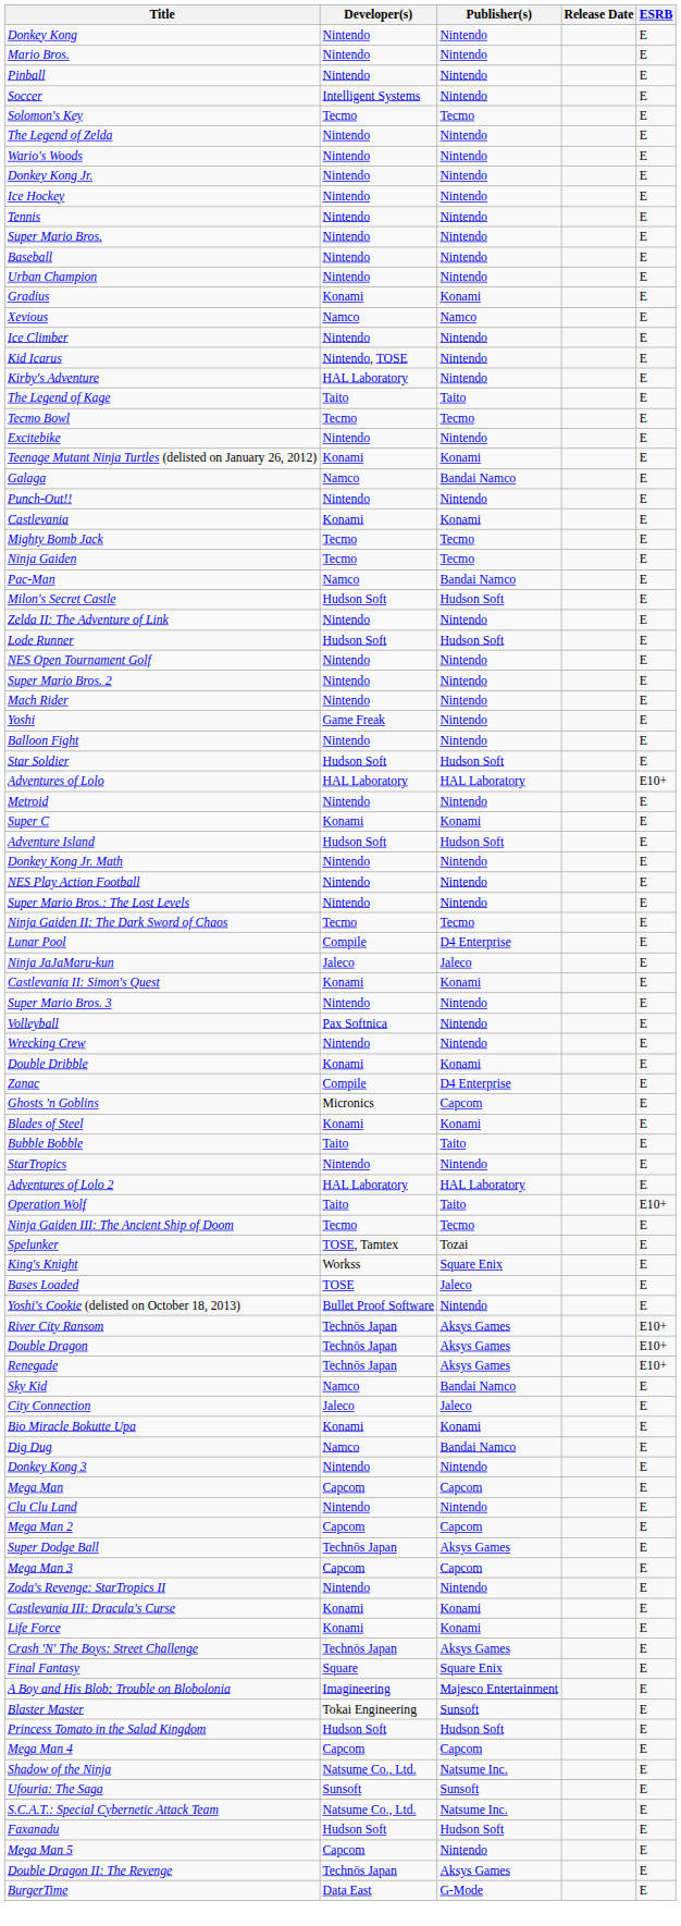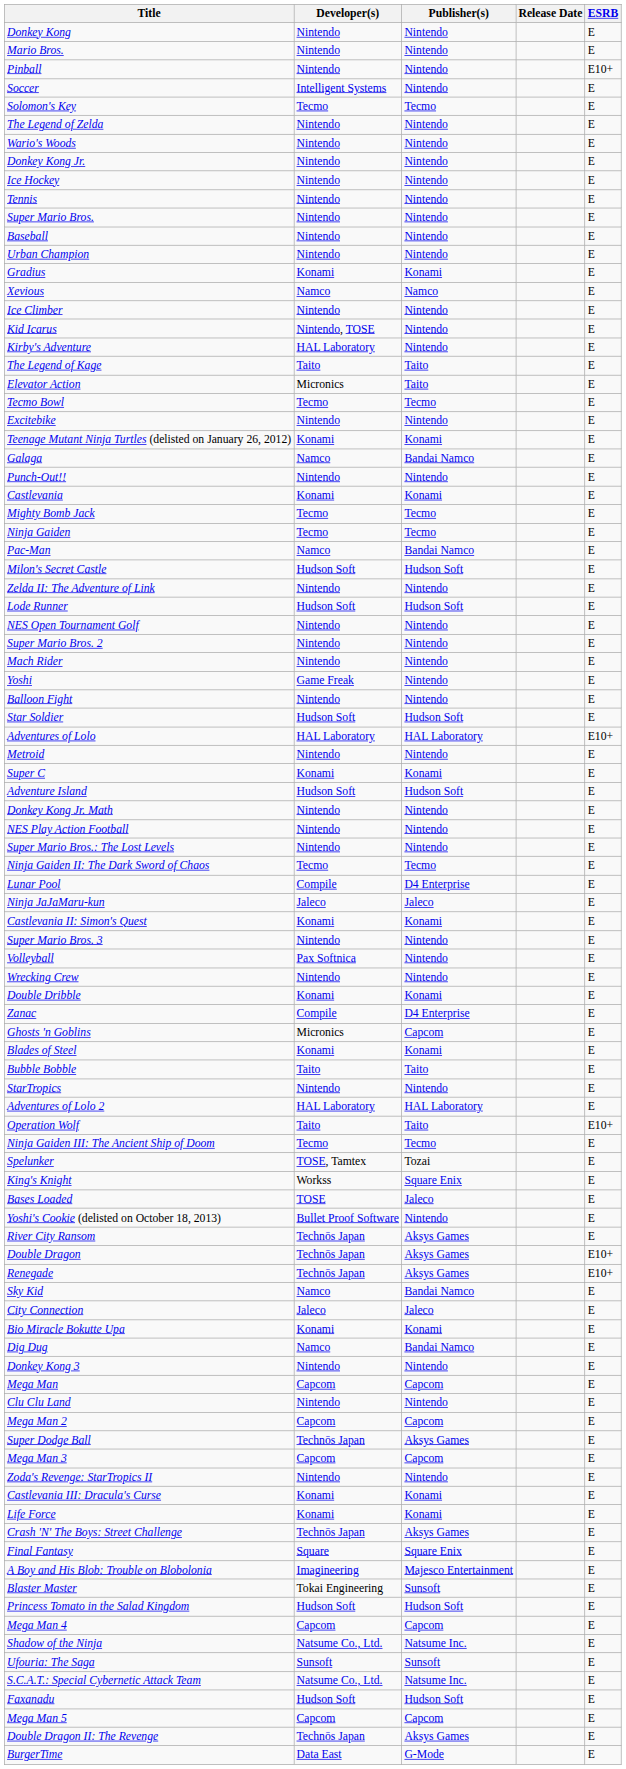 <table class="wikitable sortable">
 <tr>
 <th width="">Title</th>
 <th width="">Developer(s)</th>
 <th width="">Publisher(s)</th>
 <th width="">Release Date</th>
 <th width=""><a href='#'>ESRB</a></th>
 </tr>
 <tr>
 <td><em><a href='#'>Donkey Kong</a></em></td>
 <td><a href='#'>Nintendo</a></td>
 <td><a href='#'>Nintendo</a></td>
 <td></td>
 <td>E</td>
 </tr>
 <tr>
 <td><em><a href='#'>Mario Bros.</a></em></td>
 <td><a href='#'>Nintendo</a></td>
 <td><a href='#'>Nintendo</a></td>
 <td></td>
 <td>E</td>
 </tr>
 <tr>
 <td><em><a href='#'>Pinball</a></em></td>
 <td><a href='#'>Nintendo</a></td>
 <td><a href='#'>Nintendo</a></td>
 <td></td>
-<td>E</td>
+<td>E10+</td>
 </tr>
 <tr>
 <td><em><a href='#'>Soccer</a></em></td>
 <td><a href='#'>Intelligent Systems</a></td>
 <td><a href='#'>Nintendo</a></td>
 <td></td>
 <td>E</td>
 </tr>
 <tr>
 <td><em><a href='#'>Solomon's Key</a></em></td>
 <td><a href='#'>Tecmo</a></td>
 <td><a href='#'>Tecmo</a></td>
 <td></td>
 <td>E</td>
 </tr>
 <tr>
 <td><em><a href='#'>The Legend of Zelda</a></em></td>
 <td><a href='#'>Nintendo</a></td>
 <td><a href='#'>Nintendo</a></td>
 <td></td>
 <td>E</td>
 </tr>
 <tr>
 <td><em><a href='#'>Wario's Woods</a></em></td>
 <td><a href='#'>Nintendo</a></td>
 <td><a href='#'>Nintendo</a></td>
 <td></td>
 <td>E</td>
 </tr>
 <tr>
 <td><em><a href='#'>Donkey Kong Jr.</a></em></td>
 <td><a href='#'>Nintendo</a></td>
 <td><a href='#'>Nintendo</a></td>
 <td></td>
 <td>E</td>
 </tr>
 <tr>
 <td><em><a href='#'>Ice Hockey</a></em></td>
 <td><a href='#'>Nintendo</a></td>
 <td><a href='#'>Nintendo</a></td>
 <td></td>
 <td>E</td>
 </tr>
 <tr>
 <td><em><a href='#'>Tennis</a></em></td>
 <td><a href='#'>Nintendo</a></td>
 <td><a href='#'>Nintendo</a></td>
 <td></td>
 <td>E</td>
 </tr>
 <tr>
 <td><em><a href='#'>Super Mario Bros.</a></em></td>
 <td><a href='#'>Nintendo</a></td>
 <td><a href='#'>Nintendo</a></td>
 <td></td>
 <td>E</td>
 </tr>
 <tr>
 <td><em><a href='#'>Baseball</a></em></td>
 <td><a href='#'>Nintendo</a></td>
 <td><a href='#'>Nintendo</a></td>
 <td></td>
 <td>E</td>
 </tr>
 <tr>
 <td><em><a href='#'>Urban Champion</a></em></td>
 <td><a href='#'>Nintendo</a></td>
 <td><a href='#'>Nintendo</a></td>
 <td></td>
 <td>E</td>
 </tr>
 <tr>
 <td><em><a href='#'>Gradius</a></em></td>
 <td><a href='#'>Konami</a></td>
 <td><a href='#'>Konami</a></td>
 <td></td>
 <td>E</td>
 </tr>
 <tr>
 <td><em><a href='#'>Xevious</a></em></td>
 <td><a href='#'>Namco</a></td>
 <td><a href='#'>Namco</a></td>
 <td></td>
 <td>E</td>
 </tr>
 <tr>
 <td><em><a href='#'>Ice Climber</a></em></td>
 <td><a href='#'>Nintendo</a></td>
 <td><a href='#'>Nintendo</a></td>
 <td></td>
 <td>E</td>
 </tr>
 <tr>
 <td><em><a href='#'>Kid Icarus</a></em></td>
 <td><a href='#'>Nintendo</a>, <a href='#'>TOSE</a></td>
 <td><a href='#'>Nintendo</a></td>
 <td></td>
 <td>E</td>
 </tr>
 <tr>
 <td><em><a href='#'>Kirby's Adventure</a></em></td>
 <td><a href='#'>HAL Laboratory</a></td>
 <td><a href='#'>Nintendo</a></td>
 <td></td>
 <td>E</td>
 </tr>
 <tr>
 <td><em><a href='#'>The Legend of Kage</a></em></td>
 <td><a href='#'>Taito</a></td>
+<td><a href='#'>Taito</a></td>
+<td></td>
+<td>E</td>
+</tr>
+<tr>
+<td><em><a href='#'>Elevator Action</a></em></td>
+<td>Micronics</td>
 <td><a href='#'>Taito</a></td>
 <td></td>
 <td>E</td>
 </tr>
 <tr>
 <td><em><a href='#'>Tecmo Bowl</a></em></td>
 <td><a href='#'>Tecmo</a></td>
 <td><a href='#'>Tecmo</a></td>
 <td></td>
 <td>E</td>
 </tr>
 <tr>
 <td><em><a href='#'>Excitebike</a></em></td>
 <td><a href='#'>Nintendo</a></td>
 <td><a href='#'>Nintendo</a></td>
 <td></td>
 <td>E</td>
 </tr>
 <tr>
 <td><em><a href='#'>Teenage Mutant Ninja Turtles</a></em> (delisted on January 26, 2012)</td>
 <td><a href='#'>Konami</a></td>
 <td><a href='#'>Konami</a></td>
 <td></td>
 <td>E</td>
 </tr>
 <tr>
 <td><em><a href='#'>Galaga</a></em></td>
 <td><a href='#'>Namco</a></td>
 <td><a href='#'>Bandai Namco</a></td>
 <td></td>
 <td>E</td>
 </tr>
 <tr>
 <td><em><a href='#'>Punch-Out!!</a></em></td>
 <td><a href='#'>Nintendo</a></td>
 <td><a href='#'>Nintendo</a></td>
 <td></td>
 <td>E</td>
 </tr>
 <tr>
 <td><em><a href='#'>Castlevania</a></em></td>
 <td><a href='#'>Konami</a></td>
 <td><a href='#'>Konami</a></td>
 <td></td>
 <td>E</td>
 </tr>
 <tr>
 <td><em><a href='#'>Mighty Bomb Jack</a></em></td>
 <td><a href='#'>Tecmo</a></td>
 <td><a href='#'>Tecmo</a></td>
 <td></td>
 <td>E</td>
 </tr>
 <tr>
 <td><em><a href='#'>Ninja Gaiden</a></em></td>
 <td><a href='#'>Tecmo</a></td>
 <td><a href='#'>Tecmo</a></td>
 <td></td>
 <td>E</td>
 </tr>
 <tr>
 <td><em><a href='#'>Pac-Man</a></em></td>
 <td><a href='#'>Namco</a></td>
 <td><a href='#'>Bandai Namco</a></td>
 <td></td>
 <td>E</td>
 </tr>
 <tr>
 <td><em><a href='#'>Milon's Secret Castle</a></em></td>
 <td><a href='#'>Hudson Soft</a></td>
 <td><a href='#'>Hudson Soft</a></td>
 <td></td>
 <td>E</td>
 </tr>
 <tr>
 <td><em><a href='#'>Zelda II: The Adventure of Link</a></em></td>
 <td><a href='#'>Nintendo</a></td>
 <td><a href='#'>Nintendo</a></td>
 <td></td>
 <td>E</td>
 </tr>
 <tr>
 <td><em><a href='#'>Lode Runner</a></em></td>
 <td><a href='#'>Hudson Soft</a></td>
 <td><a href='#'>Hudson Soft</a></td>
 <td></td>
 <td>E</td>
 </tr>
 <tr>
 <td><em><a href='#'>NES Open Tournament Golf</a></em></td>
 <td><a href='#'>Nintendo</a></td>
 <td><a href='#'>Nintendo</a></td>
 <td></td>
 <td>E</td>
 </tr>
 <tr>
 <td><em><a href='#'>Super Mario Bros. 2</a></em></td>
 <td><a href='#'>Nintendo</a></td>
 <td><a href='#'>Nintendo</a></td>
 <td></td>
 <td>E</td>
 </tr>
 <tr>
 <td><em><a href='#'>Mach Rider</a></em></td>
 <td><a href='#'>Nintendo</a></td>
 <td><a href='#'>Nintendo</a></td>
 <td></td>
 <td>E</td>
 </tr>
 <tr>
 <td><em><a href='#'>Yoshi</a></em></td>
 <td><a href='#'>Game Freak</a></td>
 <td><a href='#'>Nintendo</a></td>
 <td></td>
 <td>E</td>
 </tr>
 <tr>
 <td><em><a href='#'>Balloon Fight</a></em></td>
 <td><a href='#'>Nintendo</a></td>
 <td><a href='#'>Nintendo</a></td>
 <td></td>
 <td>E</td>
 </tr>
 <tr>
 <td><em><a href='#'>Star Soldier</a></em></td>
 <td><a href='#'>Hudson Soft</a></td>
 <td><a href='#'>Hudson Soft</a></td>
 <td></td>
 <td>E</td>
 </tr>
 <tr>
 <td><em><a href='#'>Adventures of Lolo</a></em></td>
 <td><a href='#'>HAL Laboratory</a></td>
 <td><a href='#'>HAL Laboratory</a></td>
 <td></td>
 <td>E10+</td>
 </tr>
 <tr>
 <td><em><a href='#'>Metroid</a></em></td>
 <td><a href='#'>Nintendo</a></td>
 <td><a href='#'>Nintendo</a></td>
 <td></td>
 <td>E</td>
 </tr>
 <tr>
 <td><em><a href='#'>Super C</a></em></td>
 <td><a href='#'>Konami</a></td>
 <td><a href='#'>Konami</a></td>
 <td></td>
 <td>E</td>
 </tr>
 <tr>
 <td><em><a href='#'>Adventure Island</a></em></td>
 <td><a href='#'>Hudson Soft</a></td>
 <td><a href='#'>Hudson Soft</a></td>
 <td></td>
 <td>E</td>
 </tr>
 <tr>
 <td><em><a href='#'>Donkey Kong Jr. Math</a></em></td>
 <td><a href='#'>Nintendo</a></td>
 <td><a href='#'>Nintendo</a></td>
 <td></td>
 <td>E</td>
 </tr>
 <tr>
 <td><em><a href='#'>NES Play Action Football</a></em></td>
 <td><a href='#'>Nintendo</a></td>
 <td><a href='#'>Nintendo</a></td>
 <td></td>
 <td>E</td>
 </tr>
 <tr>
 <td><em><a href='#'>Super Mario Bros.: The Lost Levels</a></em></td>
 <td><a href='#'>Nintendo</a></td>
 <td><a href='#'>Nintendo</a></td>
 <td></td>
 <td>E</td>
 </tr>
 <tr>
 <td><em><a href='#'>Ninja Gaiden II: The Dark Sword of Chaos</a></em></td>
 <td><a href='#'>Tecmo</a></td>
 <td><a href='#'>Tecmo</a></td>
 <td></td>
 <td>E</td>
 </tr>
 <tr>
 <td><em><a href='#'>Lunar Pool</a></em></td>
 <td><a href='#'>Compile</a></td>
 <td><a href='#'>D4 Enterprise</a></td>
 <td></td>
 <td>E</td>
 </tr>
 <tr>
 <td><em><a href='#'>Ninja JaJaMaru-kun</a></em></td>
 <td><a href='#'>Jaleco</a></td>
 <td><a href='#'>Jaleco</a></td>
 <td></td>
 <td>E</td>
 </tr>
 <tr>
 <td><em><a href='#'>Castlevania II: Simon's Quest</a></em></td>
 <td><a href='#'>Konami</a></td>
 <td><a href='#'>Konami</a></td>
 <td></td>
 <td>E</td>
 </tr>
 <tr>
 <td><em><a href='#'>Super Mario Bros. 3</a></em></td>
 <td><a href='#'>Nintendo</a></td>
 <td><a href='#'>Nintendo</a></td>
 <td></td>
 <td>E</td>
 </tr>
 <tr>
 <td><em><a href='#'>Volleyball</a></em></td>
 <td><a href='#'>Pax Softnica</a></td>
 <td><a href='#'>Nintendo</a></td>
 <td></td>
 <td>E</td>
 </tr>
 <tr>
 <td><em><a href='#'>Wrecking Crew</a></em></td>
 <td><a href='#'>Nintendo</a></td>
 <td><a href='#'>Nintendo</a></td>
 <td></td>
 <td>E</td>
 </tr>
 <tr>
 <td><em><a href='#'>Double Dribble</a></em></td>
 <td><a href='#'>Konami</a></td>
 <td><a href='#'>Konami</a></td>
 <td></td>
 <td>E</td>
 </tr>
 <tr>
 <td><em><a href='#'>Zanac</a></em></td>
 <td><a href='#'>Compile</a></td>
 <td><a href='#'>D4 Enterprise</a></td>
 <td></td>
 <td>E</td>
 </tr>
 <tr>
 <td><em><a href='#'>Ghosts 'n Goblins</a></em></td>
 <td>Micronics</td>
 <td><a href='#'>Capcom</a></td>
 <td></td>
 <td>E</td>
 </tr>
 <tr>
 <td><em><a href='#'>Blades of Steel</a></em></td>
 <td><a href='#'>Konami</a></td>
 <td><a href='#'>Konami</a></td>
 <td></td>
 <td>E</td>
 </tr>
 <tr>
 <td><em><a href='#'>Bubble Bobble</a></em></td>
 <td><a href='#'>Taito</a></td>
 <td><a href='#'>Taito</a></td>
 <td></td>
 <td>E</td>
 </tr>
 <tr>
 <td><em><a href='#'>StarTropics</a></em></td>
 <td><a href='#'>Nintendo</a></td>
 <td><a href='#'>Nintendo</a></td>
 <td></td>
 <td>E</td>
 </tr>
 <tr>
 <td><em><a href='#'>Adventures of Lolo 2</a></em></td>
 <td><a href='#'>HAL Laboratory</a></td>
 <td><a href='#'>HAL Laboratory</a></td>
 <td></td>
 <td>E</td>
 </tr>
 <tr>
 <td><em><a href='#'>Operation Wolf</a></em></td>
 <td><a href='#'>Taito</a></td>
 <td><a href='#'>Taito</a></td>
 <td></td>
 <td>E10+</td>
 </tr>
 <tr>
 <td><em><a href='#'>Ninja Gaiden III: The Ancient Ship of Doom</a></em></td>
 <td><a href='#'>Tecmo</a></td>
 <td><a href='#'>Tecmo</a></td>
 <td></td>
 <td>E</td>
 </tr>
 <tr>
 <td><em><a href='#'>Spelunker</a></em></td>
 <td><a href='#'>TOSE</a>, Tamtex</td>
 <td>Tozai</td>
 <td></td>
 <td>E</td>
 </tr>
 <tr>
 <td><em><a href='#'>King's Knight</a></em></td>
 <td>Workss</td>
 <td><a href='#'>Square Enix</a></td>
 <td></td>
 <td>E</td>
 </tr>
 <tr>
 <td><em><a href='#'>Bases Loaded</a></em></td>
 <td><a href='#'>TOSE</a></td>
 <td><a href='#'>Jaleco</a></td>
 <td></td>
 <td>E</td>
 </tr>
 <tr>
 <td><em><a href='#'>Yoshi's Cookie</a></em> (delisted on October 18, 2013)</td>
 <td><a href='#'>Bullet Proof Software</a></td>
 <td><a href='#'>Nintendo</a></td>
 <td></td>
 <td>E</td>
 </tr>
 <tr>
 <td><em><a href='#'>River City Ransom</a></em></td>
 <td><a href='#'>Technōs Japan</a></td>
 <td><a href='#'>Aksys Games</a></td>
 <td></td>
-<td>E10+</td>
+<td>E</td>
 </tr>
 <tr>
 <td><em><a href='#'>Double Dragon</a></em></td>
 <td><a href='#'>Technōs Japan</a></td>
 <td><a href='#'>Aksys Games</a></td>
 <td></td>
 <td>E10+</td>
 </tr>
 <tr>
 <td><em><a href='#'>Renegade</a></em></td>
 <td><a href='#'>Technōs Japan</a></td>
 <td><a href='#'>Aksys Games</a></td>
 <td></td>
 <td>E10+</td>
 </tr>
 <tr>
 <td><em><a href='#'>Sky Kid</a></em></td>
 <td><a href='#'>Namco</a></td>
 <td><a href='#'>Bandai Namco</a></td>
 <td></td>
 <td>E</td>
 </tr>
 <tr>
 <td><em><a href='#'>City Connection</a></em></td>
 <td><a href='#'>Jaleco</a></td>
 <td><a href='#'>Jaleco</a></td>
 <td></td>
 <td>E</td>
 </tr>
 <tr>
 <td><em><a href='#'>Bio Miracle Bokutte Upa</a></em></td>
 <td><a href='#'>Konami</a></td>
 <td><a href='#'>Konami</a></td>
 <td></td>
 <td>E</td>
 </tr>
 <tr>
 <td><em><a href='#'>Dig Dug</a></em></td>
 <td><a href='#'>Namco</a></td>
 <td><a href='#'>Bandai Namco</a></td>
 <td></td>
 <td>E</td>
 </tr>
 <tr>
 <td><em><a href='#'>Donkey Kong 3</a></em></td>
 <td><a href='#'>Nintendo</a></td>
 <td><a href='#'>Nintendo</a></td>
 <td></td>
 <td>E</td>
 </tr>
 <tr>
 <td><em><a href='#'>Mega Man</a></em></td>
 <td><a href='#'>Capcom</a></td>
 <td><a href='#'>Capcom</a></td>
 <td></td>
 <td>E</td>
 </tr>
 <tr>
 <td><em><a href='#'>Clu Clu Land</a></em></td>
 <td><a href='#'>Nintendo</a></td>
 <td><a href='#'>Nintendo</a></td>
 <td></td>
 <td>E</td>
 </tr>
 <tr>
 <td><em><a href='#'>Mega Man 2</a></em></td>
 <td><a href='#'>Capcom</a></td>
 <td><a href='#'>Capcom</a></td>
 <td></td>
 <td>E</td>
 </tr>
 <tr>
 <td><em><a href='#'>Super Dodge Ball</a></em></td>
 <td><a href='#'>Technōs Japan</a></td>
 <td><a href='#'>Aksys Games</a></td>
 <td></td>
 <td>E</td>
 </tr>
 <tr>
 <td><em><a href='#'>Mega Man 3</a></em></td>
 <td><a href='#'>Capcom</a></td>
 <td><a href='#'>Capcom</a></td>
 <td></td>
 <td>E</td>
 </tr>
 <tr>
 <td><em><a href='#'>Zoda's Revenge: StarTropics II</a></em></td>
 <td><a href='#'>Nintendo</a></td>
 <td><a href='#'>Nintendo</a></td>
 <td></td>
 <td>E</td>
 </tr>
 <tr>
 <td><em><a href='#'>Castlevania III: Dracula's Curse</a></em></td>
 <td><a href='#'>Konami</a></td>
 <td><a href='#'>Konami</a></td>
 <td></td>
 <td>E</td>
 </tr>
 <tr>
 <td><em><a href='#'>Life Force</a></em></td>
 <td><a href='#'>Konami</a></td>
 <td><a href='#'>Konami</a></td>
 <td></td>
 <td>E</td>
 </tr>
 <tr>
 <td><em><a href='#'>Crash 'N' The Boys: Street Challenge</a></em></td>
 <td><a href='#'>Technōs Japan</a></td>
 <td><a href='#'>Aksys Games</a></td>
 <td></td>
 <td>E</td>
 </tr>
 <tr>
 <td><em><a href='#'>Final Fantasy</a></em></td>
 <td><a href='#'>Square</a></td>
 <td><a href='#'>Square Enix</a></td>
 <td></td>
 <td>E</td>
 </tr>
 <tr>
 <td><em><a href='#'>A Boy and His Blob: Trouble on Blobolonia</a></em></td>
 <td><a href='#'>Imagineering</a></td>
 <td><a href='#'>Majesco Entertainment</a></td>
 <td></td>
 <td>E</td>
 </tr>
 <tr>
 <td><em><a href='#'>Blaster Master</a></em></td>
 <td>Tokai Engineering</td>
 <td><a href='#'>Sunsoft</a></td>
 <td></td>
 <td>E</td>
 </tr>
 <tr>
 <td><em><a href='#'>Princess Tomato in the Salad Kingdom</a></em></td>
 <td><a href='#'>Hudson Soft</a></td>
 <td><a href='#'>Hudson Soft</a></td>
 <td></td>
 <td>E</td>
 </tr>
 <tr>
 <td><em><a href='#'>Mega Man 4</a></em></td>
 <td><a href='#'>Capcom</a></td>
 <td><a href='#'>Capcom</a></td>
 <td></td>
 <td>E</td>
 </tr>
 <tr>
 <td><em><a href='#'>Shadow of the Ninja</a></em></td>
 <td><a href='#'>Natsume Co., Ltd.</a></td>
 <td><a href='#'>Natsume Inc.</a></td>
 <td></td>
 <td>E</td>
 </tr>
 <tr>
 <td><em><a href='#'>Ufouria: The Saga</a></em></td>
 <td><a href='#'>Sunsoft</a></td>
 <td><a href='#'>Sunsoft</a></td>
 <td></td>
 <td>E</td>
 </tr>
 <tr>
 <td><em><a href='#'>S.C.A.T.: Special Cybernetic Attack Team</a></em></td>
 <td><a href='#'>Natsume Co., Ltd.</a></td>
 <td><a href='#'>Natsume Inc.</a></td>
 <td></td>
 <td>E</td>
 </tr>
 <tr>
 <td><em><a href='#'>Faxanadu</a></em></td>
 <td><a href='#'>Hudson Soft</a></td>
 <td><a href='#'>Hudson Soft</a></td>
 <td></td>
 <td>E</td>
 </tr>
 <tr>
 <td><em><a href='#'>Mega Man 5</a></em></td>
 <td><a href='#'>Capcom</a></td>
-<td><a href='#'>Nintendo</a></td>
+<td><a href='#'>Capcom</a></td>
 <td></td>
 <td>E</td>
 </tr>
 <tr>
 <td><em><a href='#'>Double Dragon II: The Revenge</a></em></td>
 <td><a href='#'>Technōs Japan</a></td>
 <td><a href='#'>Aksys Games</a></td>
 <td></td>
 <td>E</td>
 </tr>
 <tr>
 <td><em><a href='#'>BurgerTime</a></em></td>
 <td><a href='#'>Data East</a></td>
 <td><a href='#'>G-Mode</a></td>
 <td></td>
 <td>E</td>
 </tr>
 </table>
